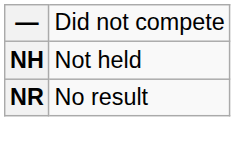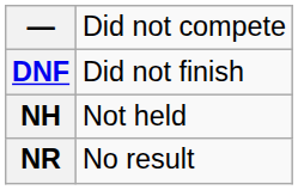 <table class="wikitable">
 <tr>
 <th scope="row">—</th>
 <td>Did not compete</td>
+</tr>
+<tr>
+<th scope="row"><a href='#'>DNF</a></th>
+<td>Did not finish</td>
 </tr>
 <tr>
 <th scope="row">NH</th>
 <td>Not held</td>
 </tr>
 <tr>
 <th scope="row" style="text-align: center;">NR</th>
 <td>No result</td>
 </tr>
 </table>
